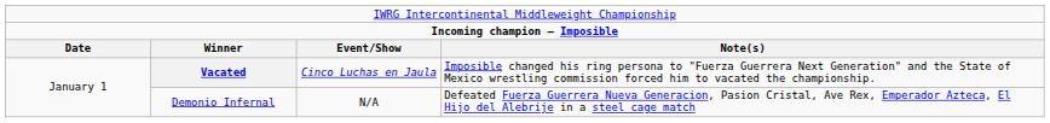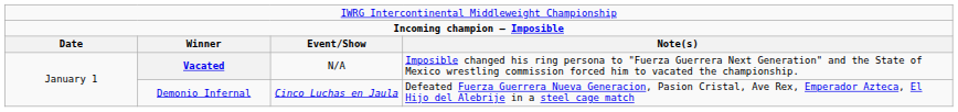 <table class="wikitable" style="text-align:center; width:100%;">
 <tr>
 <td colspan="4" style="text-align: center;"><a href='#'>IWRG Intercontinental Middleweight Championship</a></td>
 </tr>
 <tr>
 <td colspan="4" style="text-align: center;"><strong>Incoming champion – <a href='#'>Imposible</a></strong></td>
 </tr>
 <tr>
 <th width=14%>Date</th>
 <th width=14%>Winner</th>
 <th width=14%>Event/Show</th>
 <th width=58%>Note(s)</th>
 </tr>
 <tr>
 <td rowspan=2>January 1</td>
 <th><a href='#'>Vacated</a></th>
-<td><em><a href='#'>Cinco Luchas en Jaula</a></em></td>
+<td>N/A</td>
 <td style="text-align: left;"><a href='#'>Imposible</a> changed his ring persona to "Fuerza Guerrera Next Generation" and the State of Mexico wrestling commission forced him to vacated the championship.</td>
 </tr>
 <tr>
 <td><a href='#'>Demonio Infernal</a></td>
-<td>N/A</td>
+<td><em><a href='#'>Cinco Luchas en Jaula</a></em></td>
 <td style="text-align: left;">Defeated <a href='#'>Fuerza Guerrera Nueva Generacion</a>, Pasion Cristal, Ave Rex, <a href='#'>Emperador Azteca</a>, <a href='#'>El Hijo del Alebrije</a> in a <a href='#'>steel cage match</a></td>
 </tr>
 </table>
